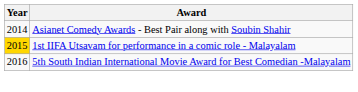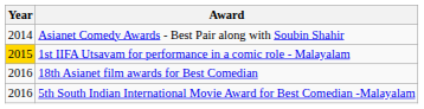 <table class="wikitable sortable">
 <tr>
 <th><strong>Year</strong></th>
 <th><strong>Award</strong></th>
 </tr>
 <tr>
 <td>2014</td>
 <td><a href='#'>Asianet Comedy Awards</a>  - Best Pair along with <a href='#'>Soubin Shahir</a></td>
 </tr>
 <tr>
 <td style="background: gold;">2015</td>
 <td><a href='#'>1st IIFA Utsavam for performance in a comic role - Malayalam</a></td>
 </tr>
 <tr>
 <td>2016</td>
+<td><a href='#'>18th Asianet film awards for Best Comedian</a></td>
+</tr>
+<tr>
+<td>2016</td>
 <td><a href='#'>5th South Indian International Movie Award for Best Comedian -Malayalam</a></td>
 </tr>
 </table>
